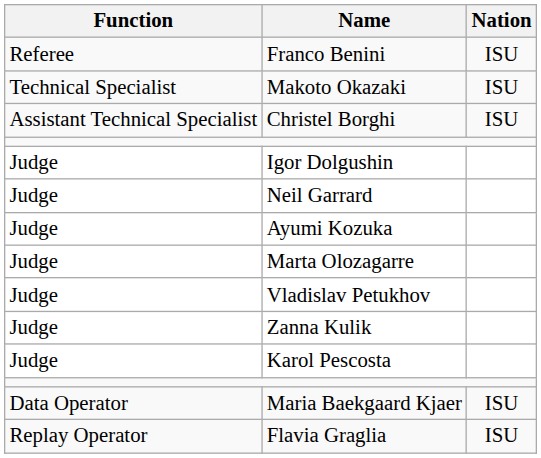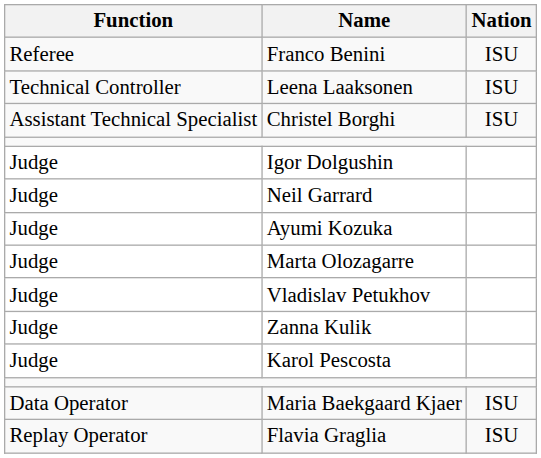 <table class="wikitable">
 <tr>
 <th>Function</th>
 <th>Name</th>
 <th>Nation</th>
 </tr>
 <tr>
 <td>Referee</td>
 <td>Franco Benini</td>
 <td style="text-align: center">ISU</td>
 </tr>
 <tr>
-<td>Technical Specialist</td>
-<td>Makoto Okazaki</td>
+<td>Technical Controller</td>
+<td>Leena Laaksonen</td>
 <td style="text-align: center">ISU</td>
 </tr>
 <tr>
 <td>Assistant Technical Specialist</td>
 <td>Christel Borghi</td>
 <td style="text-align: center">ISU</td>
 </tr>
 <tr>
 <td colspan=3></td>
 </tr>
 <tr style="background-color: white">
 <td>Judge</td>
 <td>Igor Dolgushin</td>
 <td></td>
 </tr>
 <tr style="background-color: white">
 <td>Judge</td>
 <td>Neil Garrard</td>
 <td></td>
 </tr>
 <tr style="background-color: white">
 <td>Judge</td>
 <td>Ayumi Kozuka</td>
 <td></td>
 </tr>
 <tr style="background-color: white">
 <td>Judge</td>
 <td>Marta Olozagarre</td>
 <td></td>
 </tr>
 <tr style="background-color: white">
 <td>Judge</td>
 <td>Vladislav Petukhov</td>
 <td></td>
 </tr>
 <tr style="background-color: white">
 <td>Judge</td>
 <td>Zanna Kulik</td>
 <td></td>
 </tr>
 <tr style="background-color: white">
 <td>Judge</td>
 <td>Karol Pescosta</td>
 <td></td>
 </tr>
 <tr>
 <td colspan=3></td>
 </tr>
 <tr>
 <td>Data Operator</td>
 <td>Maria Baekgaard Kjaer</td>
 <td style="text-align: center">ISU</td>
 </tr>
 <tr>
 <td>Replay Operator</td>
 <td>Flavia Graglia</td>
 <td style="text-align: center">ISU</td>
 </tr>
 </table>
